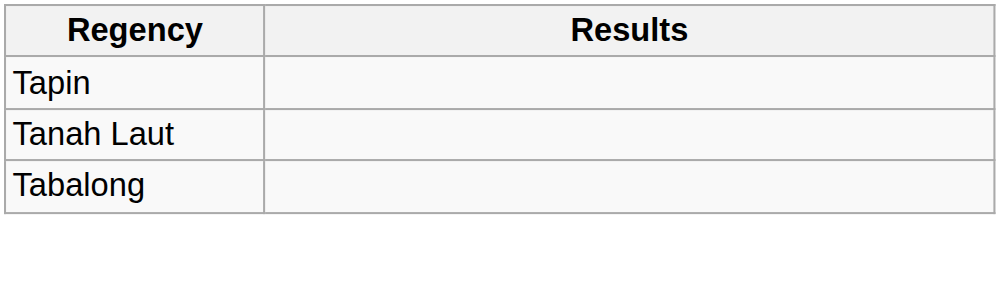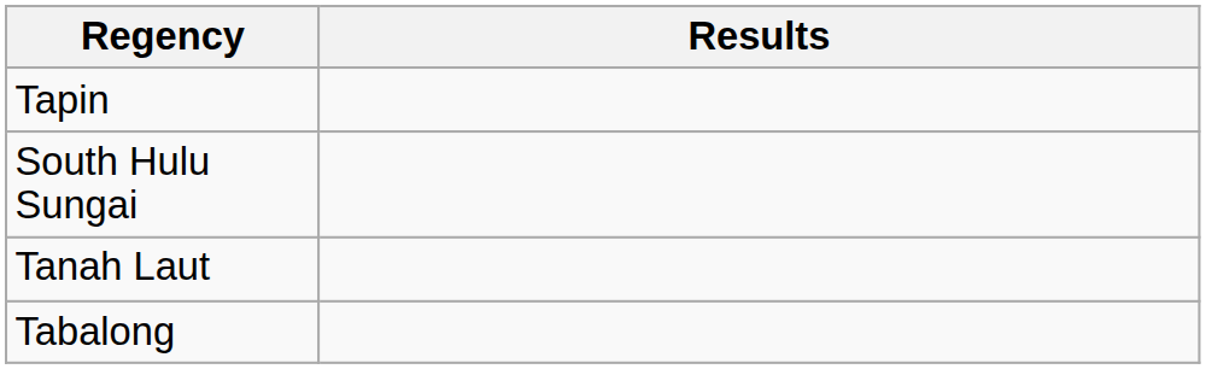 <table class="wikitable sortable" style="text-align: center;">
 <tr style="text-align: center;">
 <th style="width: 120px;">Regency</th>
 <th style="width: 350px;">Results</th>
 </tr>
 <tr>
 <td style="text-align: left;">Tapin</td>
+<td></td>
+</tr>
+<tr>
+<td style="text-align: left;">South Hulu Sungai</td>
 <td></td>
 </tr>
 <tr>
 <td style="text-align: left;">Tanah Laut</td>
 <td></td>
 </tr>
 <tr>
 <td style="text-align: left;">Tabalong</td>
 <td></td>
 </tr>
 </table>
